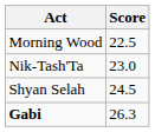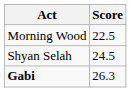 <table class="wikitable">
 <tr>
 <th>Act</th>
 <th>Score</th>
 </tr>
 <tr>
 <td>Morning Wood</td>
 <td>22.5</td>
 </tr>
 <tr>
-<td>Nik-Tash'Ta</td>
-<td>23.0</td>
-</tr>
-<tr>
 <td>Shyan Selah</td>
 <td>24.5</td>
 </tr>
 <tr>
 <td><strong>Gabi</strong></td>
 <td>26.3</td>
 </tr>
 </table>
